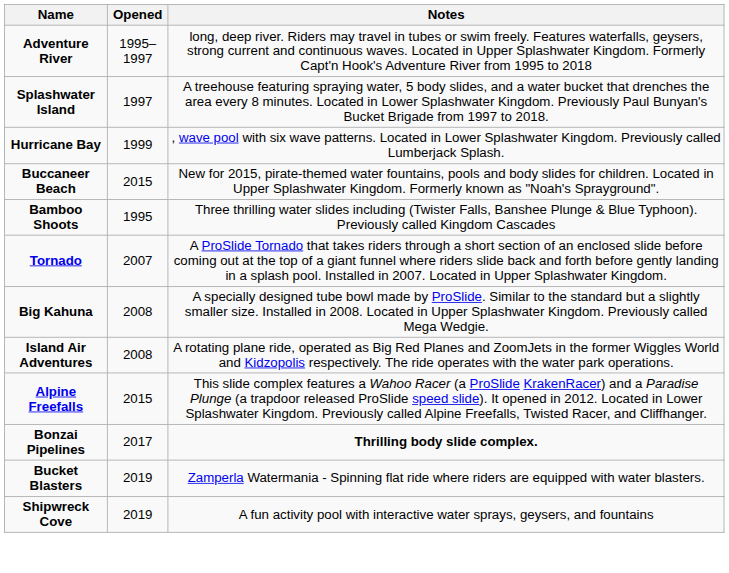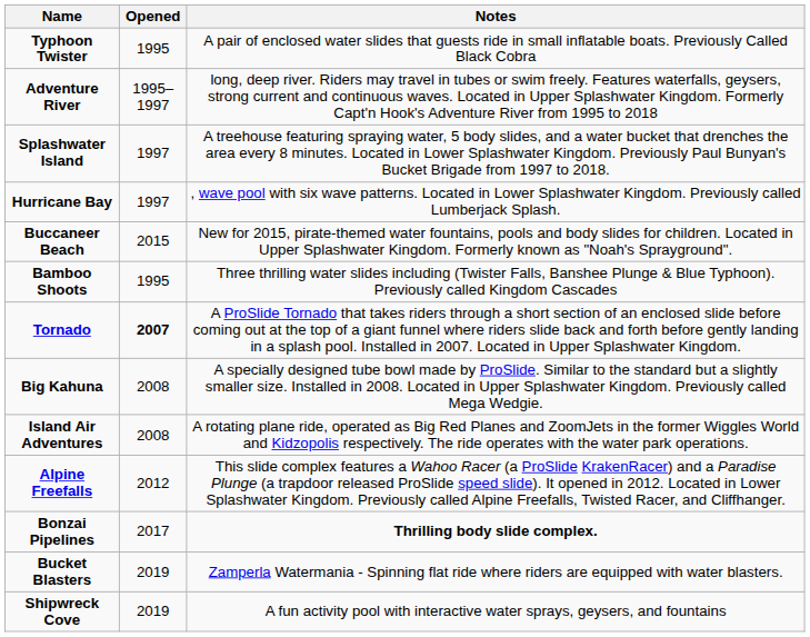 <table class="wikitable sortable" style="text-align: center">
 <tr>
 <th>Name</th>
 <th>Opened</th>
 <th>Notes</th>
+</tr>
+<tr>
+<td><strong>Typhoon Twister</strong></td>
+<td>1995</td>
+<td>A pair of enclosed water slides that guests ride in small inflatable boats. Previously Called Black Cobra</td>
 </tr>
 <tr>
 <td><strong>Adventure River</strong></td>
 <td>1995–1997</td>
 <td> long,  deep river. Riders may travel in tubes or swim freely. Features waterfalls, geysers, strong current and continuous waves. Located in Upper Splashwater Kingdom. Formerly Capt'n Hook's Adventure River from 1995 to 2018</td>
 </tr>
 <tr>
 <td><strong>Splashwater Island</strong></td>
 <td>1997</td>
 <td>A treehouse featuring spraying water, 5 body slides, and a  water bucket that drenches the area every 8 minutes. Located in Lower Splashwater Kingdom. Previously Paul Bunyan's Bucket Brigade from 1997 to 2018.</td>
 </tr>
 <tr>
 <td><strong>Hurricane Bay</strong></td>
-<td>1999</td>
+<td>1997</td>
 <td>,  <a href='#'>wave pool</a> with six wave patterns. Located in Lower Splashwater Kingdom. Previously called Lumberjack Splash.</td>
 </tr>
 <tr>
 <td><strong>Buccaneer Beach</strong></td>
 <td>2015</td>
 <td>New for 2015, pirate-themed water fountains, pools and body slides for children. Located in Upper Splashwater Kingdom. Formerly known as "Noah's Sprayground".</td>
 </tr>
 <tr>
 <td><strong>Bamboo Shoots</strong></td>
 <td>1995</td>
 <td>Three thrilling water slides including (Twister Falls, Banshee Plunge & Blue Typhoon). Previously called Kingdom Cascades</td>
 </tr>
 <tr>
 <td><strong><a href='#'>Tornado</a></strong></td>
-<td>2007</td>
+<td><strong>2007</strong></td>
 <td>A <a href='#'>ProSlide Tornado</a> that takes riders through a short section of an enclosed slide before coming out at the top of a giant funnel where riders slide back and forth before gently landing in a splash pool. Installed in 2007. Located in Upper Splashwater Kingdom.</td>
 </tr>
 <tr>
 <td><strong>Big Kahuna</strong></td>
 <td>2008</td>
 <td>A specially designed tube bowl made by <a href='#'>ProSlide</a>. Similar to the standard  but a slightly smaller size. Installed in 2008. Located in Upper Splashwater Kingdom. Previously called Mega Wedgie.</td>
 </tr>
 <tr>
 <td><strong>Island Air Adventures</strong></td>
 <td>2008</td>
 <td>A rotating plane ride, operated as Big Red Planes and ZoomJets in the former Wiggles World and <a href='#'>Kidzopolis</a> respectively. The ride operates with the water park operations.</td>
 </tr>
 <tr>
 <td><strong><a href='#'>Alpine Freefalls</a></strong></td>
-<td>2015</td>
+<td>2012</td>
 <td>This slide complex features a <em>Wahoo Racer</em> (a <a href='#'>ProSlide</a> <a href='#'>KrakenRacer</a>) and a <em>Paradise Plunge</em> (a trapdoor released ProSlide <a href='#'>speed slide</a>). It opened in 2012. Located in Lower Splashwater Kingdom. Previously called Alpine Freefalls, Twisted Racer, and Cliffhanger.</td>
 </tr>
 <tr>
 <td><strong>Bonzai Pipelines</strong></td>
 <td>2017</td>
 <td><strong>Thrilling body slide complex.</strong></td>
 </tr>
 <tr>
 <td><strong>Bucket Blasters</strong></td>
 <td>2019</td>
 <td><a href='#'>Zamperla</a> Watermania - Spinning flat ride where riders are equipped with water blasters.</td>
 </tr>
 <tr>
 <td><strong>Shipwreck Cove</strong></td>
 <td>2019</td>
 <td>A fun activity pool with interactive water sprays, geysers, and fountains</td>
 </tr>
 </table>
